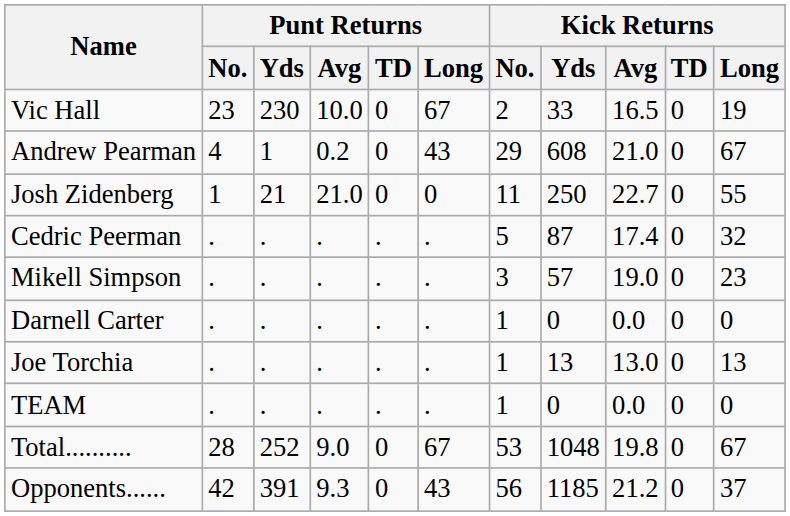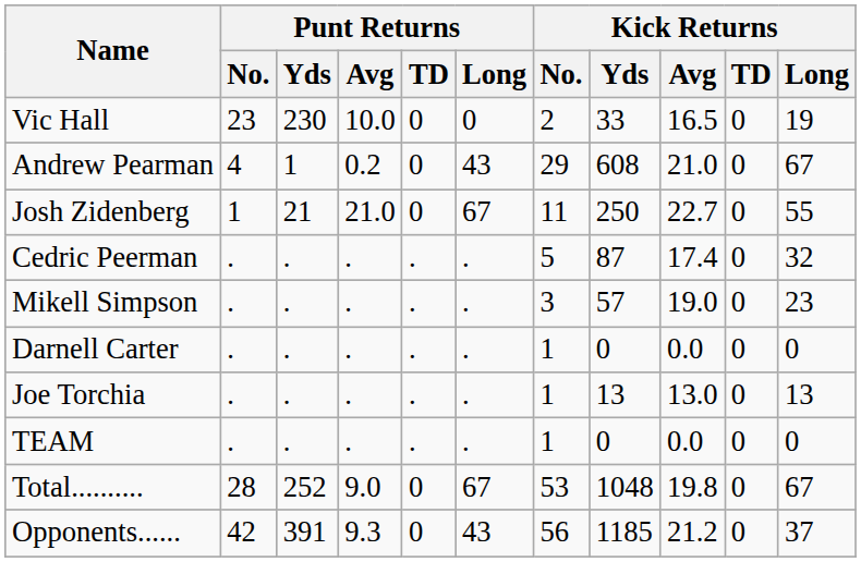 <table class="wikitable" style="white-space:nowrap;">
 <tr>
 <th rowspan="2">Name</th>
 <th colspan="5">Punt Returns</th>
 <th colspan="5">Kick Returns</th>
 </tr>
 <tr>
 <th>No.</th>
 <th>Yds</th>
 <th>Avg</th>
 <th>TD</th>
 <th>Long</th>
 <th>No.</th>
 <th>Yds</th>
 <th>Avg</th>
 <th>TD</th>
 <th>Long</th>
 </tr>
 <tr>
 <td>Vic Hall</td>
 <td>23</td>
 <td>230</td>
 <td>10.0</td>
 <td>0</td>
-<td>67</td>
+<td>0</td>
 <td>2</td>
 <td>33</td>
 <td>16.5</td>
 <td>0</td>
 <td>19</td>
 </tr>
 <tr>
 <td>Andrew Pearman</td>
 <td>4</td>
 <td>1</td>
 <td>0.2</td>
 <td>0</td>
 <td>43</td>
 <td>29</td>
 <td>608</td>
 <td>21.0</td>
 <td>0</td>
 <td>67</td>
 </tr>
 <tr>
 <td>Josh Zidenberg</td>
 <td>1</td>
 <td>21</td>
 <td>21.0</td>
 <td>0</td>
-<td>0</td>
+<td>67</td>
 <td>11</td>
 <td>250</td>
 <td>22.7</td>
 <td>0</td>
 <td>55</td>
 </tr>
 <tr>
 <td>Cedric Peerman</td>
 <td>.</td>
 <td>.</td>
 <td>.</td>
 <td>.</td>
 <td>.</td>
 <td>5</td>
 <td>87</td>
 <td>17.4</td>
 <td>0</td>
 <td>32</td>
 </tr>
 <tr>
 <td>Mikell Simpson</td>
 <td>.</td>
 <td>.</td>
 <td>.</td>
 <td>.</td>
 <td>.</td>
 <td>3</td>
 <td>57</td>
 <td>19.0</td>
 <td>0</td>
 <td>23</td>
 </tr>
 <tr>
 <td>Darnell Carter</td>
 <td>.</td>
 <td>.</td>
 <td>.</td>
 <td>.</td>
 <td>.</td>
 <td>1</td>
 <td>0</td>
 <td>0.0</td>
 <td>0</td>
 <td>0</td>
 </tr>
 <tr>
 <td>Joe Torchia</td>
 <td>.</td>
 <td>.</td>
 <td>.</td>
 <td>.</td>
 <td>.</td>
 <td>1</td>
 <td>13</td>
 <td>13.0</td>
 <td>0</td>
 <td>13</td>
 </tr>
 <tr>
 <td>TEAM</td>
 <td>.</td>
 <td>.</td>
 <td>.</td>
 <td>.</td>
 <td>.</td>
 <td>1</td>
 <td>0</td>
 <td>0.0</td>
 <td>0</td>
 <td>0</td>
 </tr>
 <tr>
 <td>Total..........</td>
 <td>28</td>
 <td>252</td>
 <td>9.0</td>
 <td>0</td>
 <td>67</td>
 <td>53</td>
 <td>1048</td>
 <td>19.8</td>
 <td>0</td>
 <td>67</td>
 </tr>
 <tr>
 <td>Opponents......</td>
 <td>42</td>
 <td>391</td>
 <td>9.3</td>
 <td>0</td>
 <td>43</td>
 <td>56</td>
 <td>1185</td>
 <td>21.2</td>
 <td>0</td>
 <td>37</td>
 </tr>
 </table>
